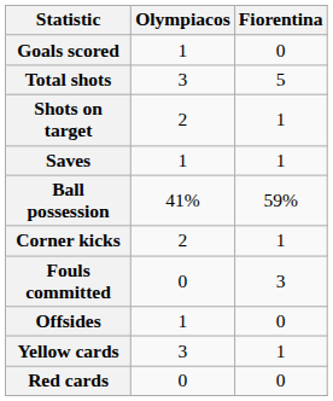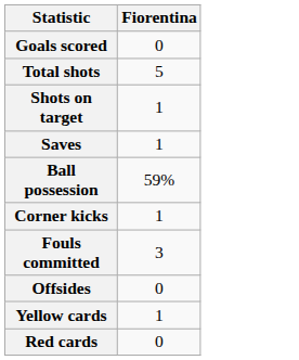 <table class="wikitable plainrowheaders" style="text-align:center">
 <tr>
 <th scope="col" style="width:100px">Statistic</th>
-<th scope="col" style="width:70px">Olympiacos</th>
 <th scope="col" style="width:70px">Fiorentina</th>
 </tr>
 <tr>
 <th scope=row>Goals scored</th>
-<td>1</td>
 <td>0</td>
 </tr>
 <tr>
 <th scope=row>Total shots</th>
-<td>3</td>
 <td>5</td>
 </tr>
 <tr>
 <th scope=row>Shots on target</th>
-<td>2</td>
 <td>1</td>
 </tr>
 <tr>
 <th scope=row>Saves</th>
 <td>1</td>
-<td>1</td>
 </tr>
 <tr>
 <th scope=row>Ball possession</th>
-<td>41%</td>
 <td>59%</td>
 </tr>
 <tr>
 <th scope=row>Corner kicks</th>
-<td>2</td>
 <td>1</td>
 </tr>
 <tr>
 <th scope=row>Fouls committed</th>
-<td>0</td>
 <td>3</td>
 </tr>
 <tr>
 <th scope=row>Offsides</th>
-<td>1</td>
 <td>0</td>
 </tr>
 <tr>
 <th scope=row>Yellow cards</th>
-<td>3</td>
 <td>1</td>
 </tr>
 <tr>
 <th scope=row>Red cards</th>
 <td>0</td>
-<td>0</td>
 </tr>
 </table>
